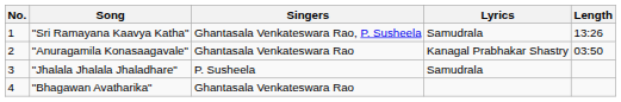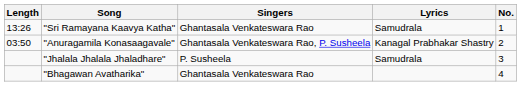 <table class="wikitable" style="font-size:95%;">
 <tr>
-<th>No.</th>
+<th>Length</th>
 <th>Song</th>
 <th>Singers</th>
 <th>Lyrics</th>
-<th>Length</th>
+<th>No.</th>
 </tr>
 <tr>
+<td>13:26</td>
+<td>"Sri Ramayana Kaavya Katha"</td>
+<td>Ghantasala Venkateswara Rao</td>
+<td>Samudrala</td>
 <td>1</td>
-<td>"Sri Ramayana Kaavya Katha"</td>
-<td>Ghantasala Venkateswara Rao, <a href='#'>P. Susheela</a></td>
-<td>Samudrala</td>
-<td>13:26</td>
 </tr>
 <tr>
+<td>03:50</td>
+<td>"Anuragamila Konasaagavale"</td>
+<td>Ghantasala Venkateswara Rao, <a href='#'>P. Susheela</a></td>
+<td>Kanagal Prabhakar Shastry</td>
 <td>2</td>
-<td>"Anuragamila Konasaagavale"</td>
-<td>Ghantasala Venkateswara Rao</td>
-<td>Kanagal Prabhakar Shastry</td>
-<td>03:50</td>
 </tr>
 <tr>
-<td>3</td>
+<td></td>
 <td>"Jhalala Jhalala Jhaladhare"</td>
 <td>P. Susheela</td>
 <td>Samudrala</td>
-<td></td>
+<td>3</td>
 </tr>
 <tr>
-<td>4</td>
+<td></td>
 <td>"Bhagawan Avatharika"</td>
 <td>Ghantasala Venkateswara Rao</td>
 <td></td>
-<td></td>
+<td>4</td>
 </tr>
 </table>
